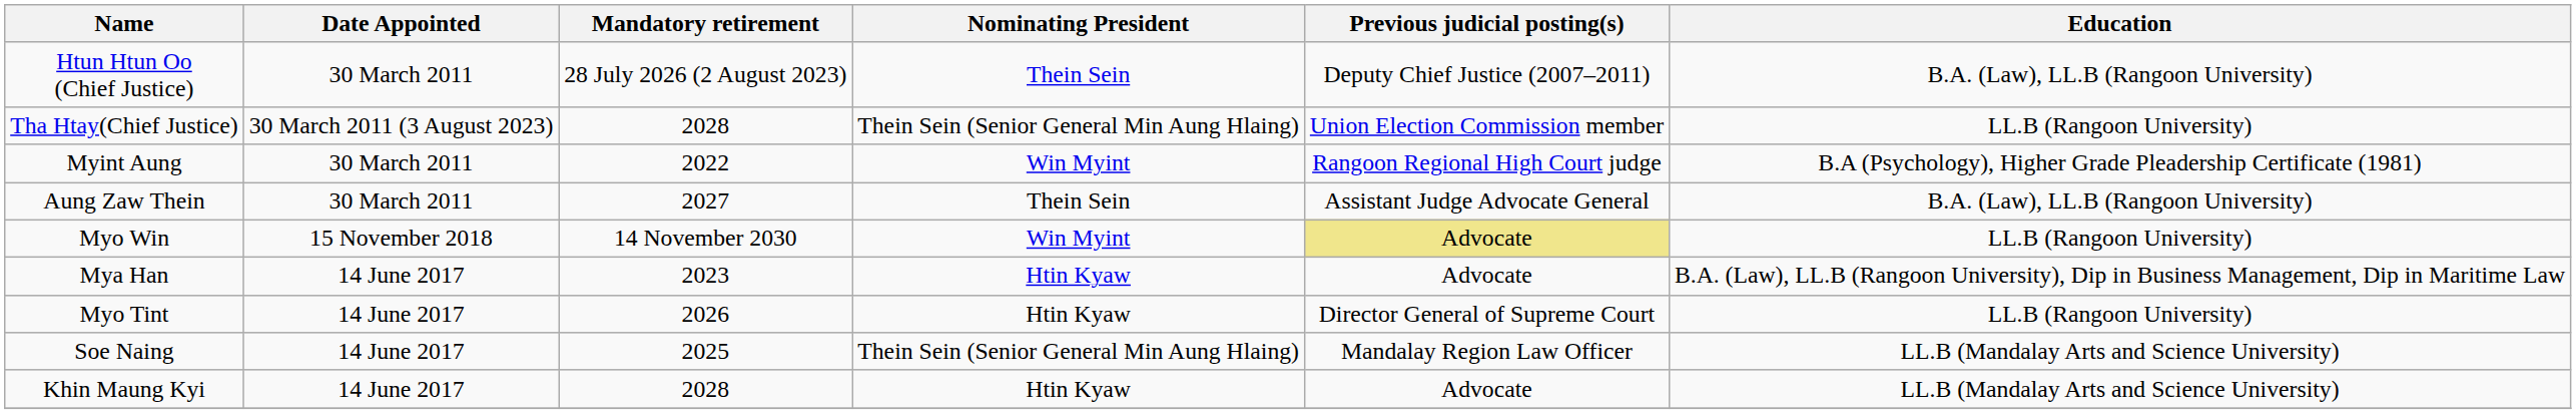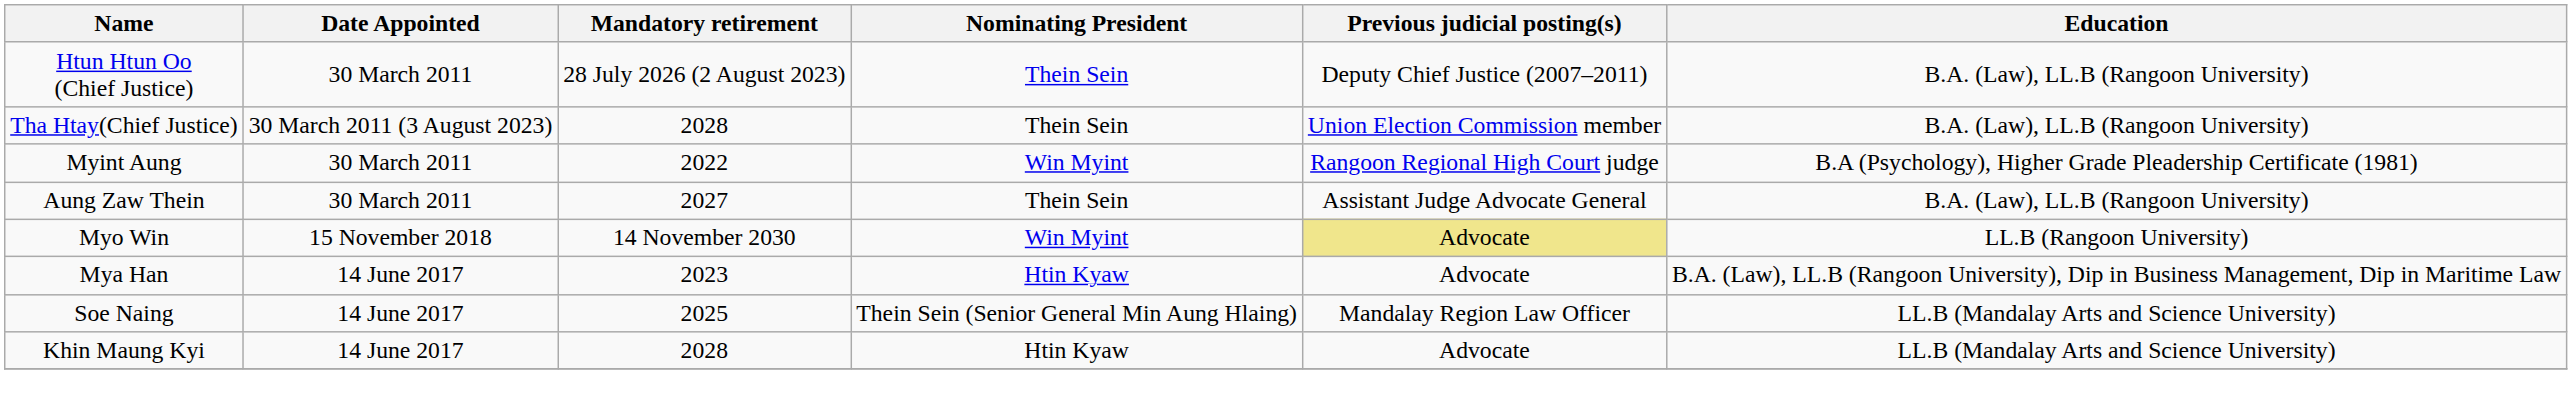 <table class="wikitable sortable" style="text-align:center">
 <tr>
 <th>Name</th>
 <th>Date Appointed</th>
 <th>Mandatory retirement</th>
 <th>Nominating President</th>
 <th>Previous judicial posting(s)</th>
 <th>Education</th>
 </tr>
 <tr>
 <td><a href='#'>Htun Htun Oo</a><br>(Chief Justice)</td>
 <td>30 March 2011</td>
 <td>28 July 2026 (2 August 2023)</td>
 <td><a href='#'>Thein Sein</a></td>
 <td>Deputy Chief Justice (2007–2011)</td>
 <td>B.A. (Law), LL.B (Rangoon University)</td>
 </tr>
 <tr>
 <td><a href='#'>Tha Htay</a>(Chief Justice)</td>
 <td>30 March 2011 (3 August 2023)</td>
 <td>2028</td>
-<td>Thein Sein (Senior General Min Aung Hlaing)</td>
+<td>Thein Sein</td>
 <td><a href='#'>Union Election Commission</a> member</td>
-<td>LL.B (Rangoon University)</td>
+<td>B.A. (Law), LL.B (Rangoon University)</td>
 </tr>
 <tr>
 <td>Myint Aung</td>
 <td>30 March 2011</td>
 <td>2022</td>
 <td><a href='#'>Win Myint</a></td>
 <td><a href='#'>Rangoon Regional High Court</a> judge</td>
 <td>B.A (Psychology), Higher Grade Pleadership Certificate (1981)</td>
 </tr>
 <tr>
 <td>Aung Zaw Thein</td>
 <td>30 March 2011</td>
 <td>2027</td>
 <td>Thein Sein</td>
 <td>Assistant Judge Advocate General</td>
 <td>B.A. (Law), LL.B (Rangoon University)</td>
 </tr>
 <tr>
 <td>Myo Win</td>
 <td>15 November 2018</td>
 <td>14 November 2030</td>
 <td><a href='#'>Win Myint</a></td>
 <td style="background: khaki;">Advocate</td>
 <td>LL.B (Rangoon University)</td>
 </tr>
 <tr>
 <td>Mya Han</td>
 <td>14 June 2017</td>
 <td>2023</td>
 <td><a href='#'>Htin Kyaw</a></td>
 <td>Advocate</td>
 <td>B.A. (Law), LL.B (Rangoon University), Dip in Business Management, Dip in Maritime Law</td>
 </tr>
 <tr>
-<td>Myo Tint</td>
-<td>14 June 2017</td>
-<td>2026</td>
-<td>Htin Kyaw</td>
-<td>Director General of Supreme Court</td>
-<td>LL.B (Rangoon University)</td>
-</tr>
-<tr>
 <td>Soe Naing</td>
 <td>14 June 2017</td>
 <td>2025</td>
 <td>Thein Sein (Senior General Min Aung Hlaing)</td>
 <td>Mandalay Region Law Officer</td>
 <td>LL.B (Mandalay Arts and Science University)</td>
 </tr>
 <tr>
 <td>Khin Maung Kyi</td>
 <td>14 June 2017</td>
 <td>2028</td>
 <td>Htin Kyaw</td>
 <td>Advocate</td>
 <td>LL.B (Mandalay Arts and Science University)</td>
 </tr>
 <tr>
 </tr>
 </table>
